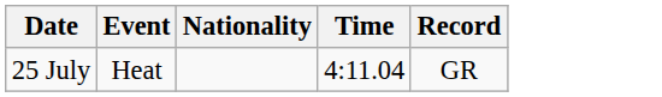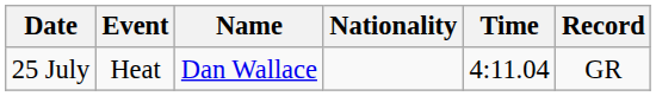 <table class=wikitable style=text-align:center>
 <tr>
 <th>Date</th>
 <th>Event</th>
+<th>Name</th>
 <th>Nationality</th>
 <th>Time</th>
 <th>Record</th>
 </tr>
 <tr>
 <td>25 July</td>
 <td>Heat</td>
+<td align=left><a href='#'>Dan Wallace</a></td>
 <td align=left></td>
 <td>4:11.04</td>
 <td>GR</td>
 </tr>
 </table>
